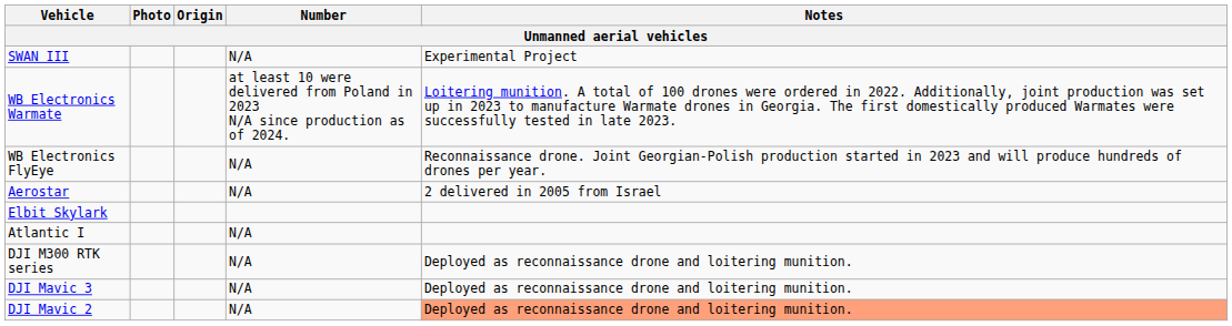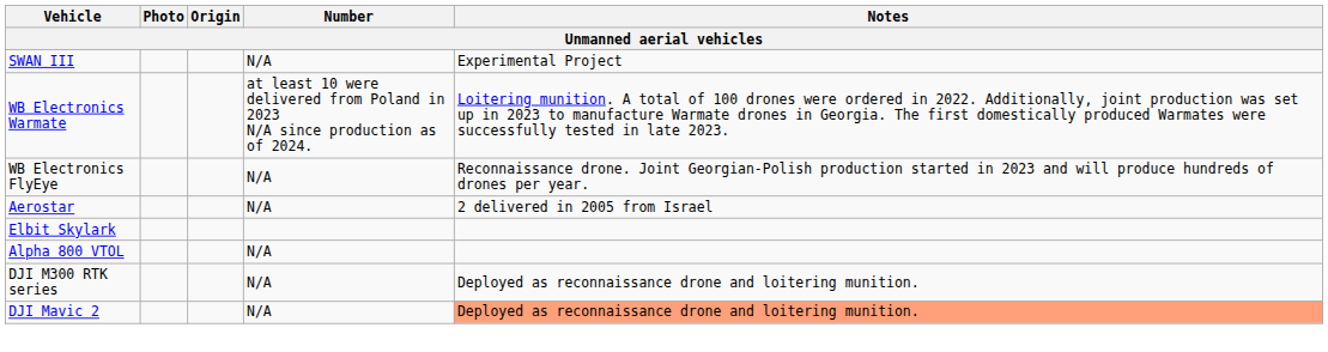 <table class="wikitable mw-collapsible">
 <tr>
 <th>Vehicle</th>
 <th>Photo</th>
 <th>Origin</th>
 <th>Number</th>
 <th>Notes</th>
 </tr>
 <tr>
 <th colspan="5">Unmanned aerial vehicles</th>
 </tr>
 <tr>
 <td><a href='#'>SWAN III</a></td>
 <td></td>
 <td><br></td>
 <td>N/A</td>
 <td>Experimental Project</td>
 </tr>
 <tr>
 <td><a href='#'>WB Electronics Warmate</a></td>
 <td></td>
 <td><br></td>
 <td>at least 10 were delivered from Poland in 2023<br>N/A since production as of 2024.</td>
 <td><a href='#'>Loitering munition</a>. A total of 100 drones were ordered in 2022. Additionally, joint production was set up in 2023 to manufacture Warmate drones in Georgia. The first domestically produced Warmates were successfully tested in late 2023.</td>
 </tr>
 <tr>
 <td>WB Electronics FlyEye</td>
 <td></td>
 <td><br></td>
 <td>N/A</td>
 <td>Reconnaissance drone. Joint Georgian-Polish production started in 2023 and will produce hundreds of drones per year.</td>
 </tr>
 <tr>
 <td><a href='#'>Aerostar</a></td>
 <td></td>
 <td></td>
 <td>N/A</td>
 <td>2 delivered in 2005 from Israel</td>
 </tr>
 <tr>
 <td><a href='#'>Elbit Skylark</a></td>
 <td></td>
 <td></td>
 <td></td>
 <td></td>
 </tr>
 <tr>
-<td>Atlantic I</td>
+<td><a href='#'>Alpha 800 VTOL</a></td>
 <td></td>
 <td></td>
 <td>N/A</td>
 <td></td>
 </tr>
 <tr>
 <td>DJI M300 RTK series</td>
 <td></td>
 <td></td>
 <td>N/A</td>
 <td>Deployed as reconnaissance drone and loitering munition.</td>
 </tr>
 <tr>
-<td><a href='#'>DJI Mavic 3</a></td>
-<td></td>
-<td></td>
-<td>N/A</td>
-<td>Deployed as reconnaissance drone and loitering munition.</td>
-</tr>
-<tr>
 <td><a href='#'>DJI Mavic 2</a></td>
 <td></td>
 <td></td>
 <td>N/A</td>
 <td style="background: lightsalmon;">Deployed as reconnaissance drone and loitering munition.</td>
 </tr>
 </table>
